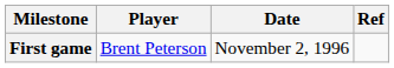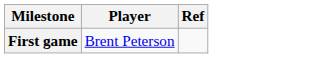 <table class="wikitable">
 <tr>
 <th scope="col">Milestone</th>
 <th scope="col">Player</th>
-<th scope="col">Date</th>
 <th scope="col">Ref</th>
 </tr>
 <tr>
 <th>First game</th>
 <td><a href='#'>Brent Peterson</a></td>
-<td>November 2, 1996</td>
 <td></td>
 </tr>
 </table>
